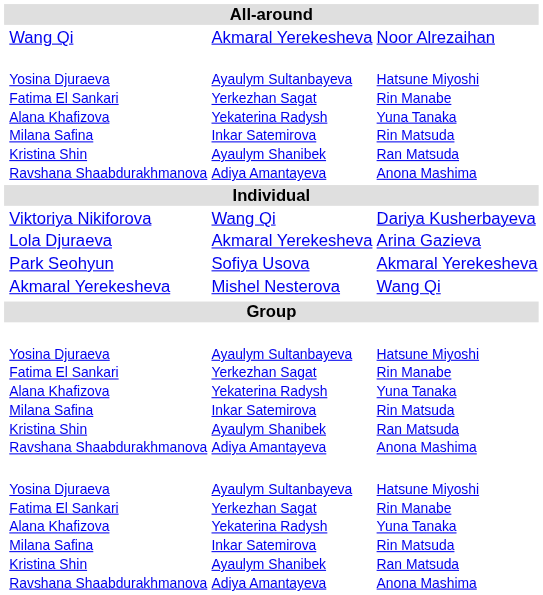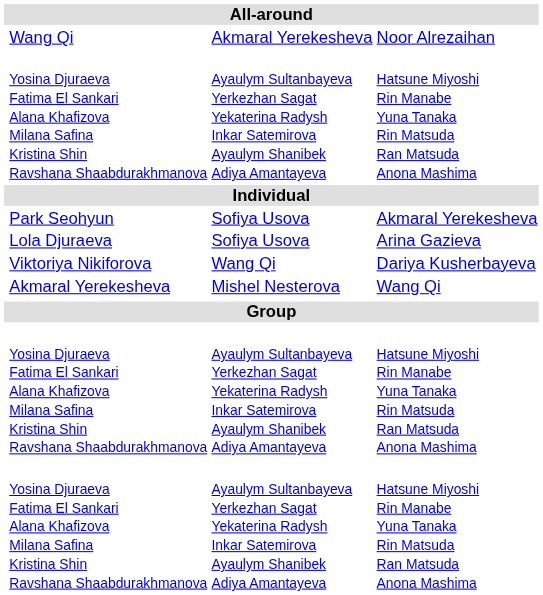 <table>
 <tr bgcolor="DFDFDF">
 <td colspan="4" align="center"><strong>All-around</strong></td>
 </tr>
 <tr>
 <th scope=row style="text-align:left"></th>
 <td> <a href='#'>Wang Qi</a></td>
 <td> <a href='#'>Akmaral Yerekesheva</a></td>
 <td> <a href='#'>Noor Alrezaihan</a></td>
 </tr>
 <tr>
 <th scope=row style="text-align:left"></th>
 <td valign="top"><br><small><a href='#'>Yosina Djuraeva</a><br><a href='#'>Fatima El Sankari</a><br><a href='#'>Alana Khafizova</a><br><a href='#'>Milana Safina</a><br><a href='#'>Kristina Shin</a><br><a href='#'>Ravshana Shaabdurakhmanova</a></small></td>
 <td valign="top"><br><small><a href='#'>Ayaulym Sultanbayeva</a><br><a href='#'>Yerkezhan Sagat</a><br><a href='#'>Yekaterina Radysh</a><br><a href='#'>Inkar Satemirova</a><br><a href='#'>Ayaulym Shanibek</a><br><a href='#'>Adiya Amantayeva</a></small></td>
 <td valign="top"><br><small><a href='#'>Hatsune Miyoshi</a><br><a href='#'>Rin Manabe</a><br><a href='#'>Yuna Tanaka</a><br><a href='#'>Rin Matsuda</a><br><a href='#'>Ran Matsuda</a><br><a href='#'>Anona Mashima</a></small></td>
 </tr>
 <tr bgcolor="DFDFDF">
 <td colspan="4" align="center"><strong>Individual</strong></td>
 </tr>
 <tr>
 <th scope=row style="text-align:left"></th>
-<td> <a href='#'>Viktoriya Nikiforova</a></td>
-<td> <a href='#'>Wang Qi</a></td>
-<td> <a href='#'>Dariya Kusherbayeva</a></td>
+<td> <a href='#'>Park Seohyun</a></td>
+<td> <a href='#'>Sofiya Usova</a></td>
+<td> <a href='#'>Akmaral Yerekesheva</a></td>
 </tr>
 <tr>
 <th scope=row style="text-align:left"></th>
 <td> <a href='#'>Lola Djuraeva</a></td>
-<td> <a href='#'>Akmaral Yerekesheva</a></td>
+<td> <a href='#'>Sofiya Usova</a></td>
 <td> <a href='#'>Arina Gazieva</a></td>
 </tr>
 <tr>
 <th scope=row style="text-align:left"></th>
-<td> <a href='#'>Park Seohyun</a></td>
-<td> <a href='#'>Sofiya Usova</a></td>
-<td> <a href='#'>Akmaral Yerekesheva</a></td>
+<td> <a href='#'>Viktoriya Nikiforova</a></td>
+<td> <a href='#'>Wang Qi</a></td>
+<td> <a href='#'>Dariya Kusherbayeva</a></td>
 </tr>
 <tr>
 <th scope=row style="text-align:left"></th>
 <td> <a href='#'>Akmaral Yerekesheva</a></td>
 <td> <a href='#'>Mishel Nesterova</a></td>
 <td> <a href='#'>Wang Qi</a></td>
 </tr>
 <tr>
 </tr>
 <tr bgcolor="DFDFDF">
 <td colspan="4" align="center"><strong>Group</strong></td>
 </tr>
 <tr>
 <th scope=row style="text-align:left"></th>
 <td valign="top"><br><small><a href='#'>Yosina Djuraeva</a><br><a href='#'>Fatima El Sankari</a><br><a href='#'>Alana Khafizova</a><br><a href='#'>Milana Safina</a><br><a href='#'>Kristina Shin</a><br><a href='#'>Ravshana Shaabdurakhmanova</a></small></td>
 <td valign="top"><br><small><a href='#'>Ayaulym Sultanbayeva</a><br><a href='#'>Yerkezhan Sagat</a><br><a href='#'>Yekaterina Radysh</a><br><a href='#'>Inkar Satemirova</a><br><a href='#'>Ayaulym Shanibek</a><br><a href='#'>Adiya Amantayeva</a></small></td>
 <td valign="top"><br><small><a href='#'>Hatsune Miyoshi</a><br><a href='#'>Rin Manabe</a><br><a href='#'>Yuna Tanaka</a><br><a href='#'>Rin Matsuda</a><br><a href='#'>Ran Matsuda</a><br><a href='#'>Anona Mashima</a></small></td>
 </tr>
 <tr>
 <th scope=row style="text-align:left"></th>
 <td valign="top"><br><small><a href='#'>Yosina Djuraeva</a><br><a href='#'>Fatima El Sankari</a><br><a href='#'>Alana Khafizova</a><br><a href='#'>Milana Safina</a><br><a href='#'>Kristina Shin</a><br><a href='#'>Ravshana Shaabdurakhmanova</a></small></td>
 <td valign="top"><br><small><a href='#'>Ayaulym Sultanbayeva</a><br><a href='#'>Yerkezhan Sagat</a><br><a href='#'>Yekaterina Radysh</a><br><a href='#'>Inkar Satemirova</a><br><a href='#'>Ayaulym Shanibek</a><br><a href='#'>Adiya Amantayeva</a></small></td>
 <td valign="top"><br><small><a href='#'>Hatsune Miyoshi</a><br><a href='#'>Rin Manabe</a><br><a href='#'>Yuna Tanaka</a><br><a href='#'>Rin Matsuda</a><br><a href='#'>Ran Matsuda</a><br><a href='#'>Anona Mashima</a></small></td>
 </tr>
 <tr>
 </tr>
 </table>
